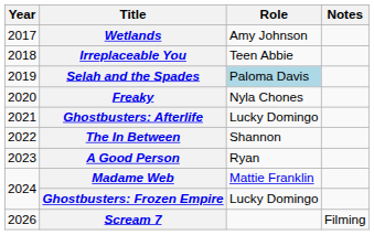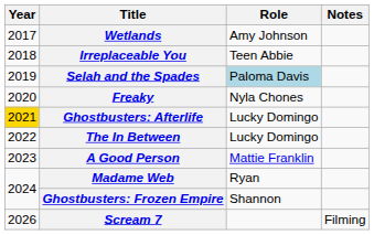 <table class="wikitable sortable plainrowheaders">
 <tr>
 <th scope="col">Year</th>
 <th scope="col">Title</th>
 <th scope="col">Role</th>
 <th scope="col" class="unsortable">Notes</th>
 </tr>
 <tr>
 <td>2017</td>
 <th scope="row"><em><a href='#'>Wetlands</a></em></th>
 <td>Amy Johnson</td>
 <td></td>
 </tr>
 <tr>
 <td>2018</td>
 <th scope="row"><em><a href='#'>Irreplaceable You</a></em></th>
 <td>Teen Abbie</td>
 <td></td>
 </tr>
 <tr>
 <td>2019</td>
 <th scope="row"><em><a href='#'>Selah and the Spades</a></em></th>
 <td style="background: lightblue;">Paloma Davis</td>
 <td></td>
 </tr>
 <tr>
 <td>2020</td>
 <th scope="row"><em><a href='#'>Freaky</a></em></th>
 <td>Nyla Chones</td>
 <td></td>
 </tr>
 <tr>
-<td>2021</td>
+<td style="background: gold;">2021</td>
 <th scope="row"><em><a href='#'>Ghostbusters: Afterlife</a></em></th>
 <td>Lucky Domingo</td>
 <td></td>
 </tr>
 <tr>
 <td>2022</td>
 <th scope="row"><em><a href='#'>The In Between</a></em></th>
-<td>Shannon</td>
+<td>Lucky Domingo</td>
 <td></td>
 </tr>
 <tr>
 <td>2023</td>
 <th scope="row"><em><a href='#'>A Good Person</a></em></th>
-<td>Ryan</td>
+<td><a href='#'>Mattie Franklin</a></td>
 <td></td>
 </tr>
 <tr>
 <td rowspan="2">2024</td>
 <th scope="row"><em><a href='#'>Madame Web</a></em></th>
-<td><a href='#'>Mattie Franklin</a></td>
+<td>Ryan</td>
 <td></td>
 </tr>
 <tr>
 <th scope="row"><em><a href='#'>Ghostbusters: Frozen Empire</a></em></th>
-<td>Lucky Domingo</td>
+<td>Shannon</td>
 <td></td>
 </tr>
 <tr>
 <td>2026</td>
 <th scope="row"><em><a href='#'>Scream 7</a></em></th>
 <td></td>
 <td>Filming</td>
 </tr>
 </table>
